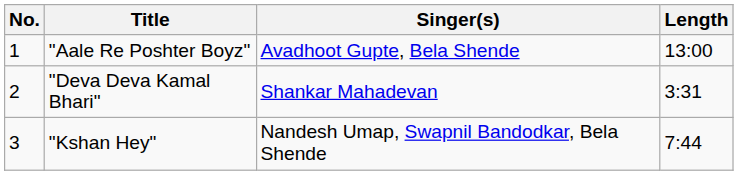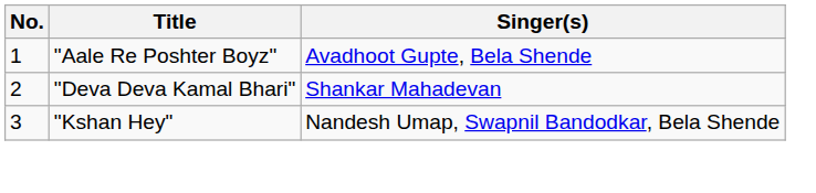 <table class="wikitable">
 <tr>
 <th>No.</th>
 <th>Title</th>
 <th>Singer(s)</th>
-<th>Length</th>
 </tr>
 <tr>
 <td>1</td>
 <td>"Aale Re Poshter Boyz"</td>
 <td><a href='#'>Avadhoot Gupte</a>, <a href='#'>Bela Shende</a></td>
-<td>13:00</td>
 </tr>
 <tr>
 <td>2</td>
 <td>"Deva Deva Kamal Bhari"</td>
 <td><a href='#'>Shankar Mahadevan</a></td>
-<td>3:31</td>
 </tr>
 <tr>
 <td>3</td>
 <td>"Kshan Hey"</td>
 <td>Nandesh Umap, <a href='#'>Swapnil Bandodkar</a>, Bela Shende</td>
-<td>7:44</td>
 </tr>
 </table>
